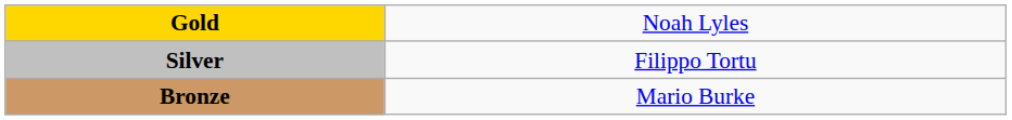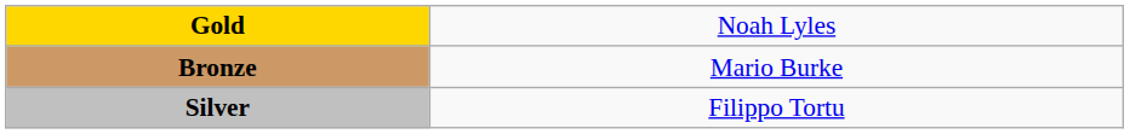 <table class="wikitable" style=" text-align:center; " width="35%">
 <tr>
 <td style="background:gold"><strong>Gold</strong></td>
 <td><a href='#'>Noah Lyles</a> <br><small></small></td>
 </tr>
 <tr>
+<td style="background:#cc9966"><strong>Bronze</strong></td>
+<td><a href='#'>Mario Burke</a> <br><small></small></td>
+</tr>
+<tr>
 <td style="background:silver"><strong>Silver</strong></td>
 <td><a href='#'>Filippo Tortu</a><br><small> </small></td>
 </tr>
-<tr>
-<td style="background:#cc9966"><strong>Bronze</strong></td>
-<td><a href='#'>Mario Burke</a> <br><small></small></td>
-</tr>
 </table>
